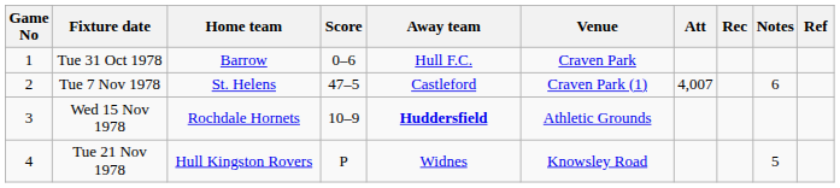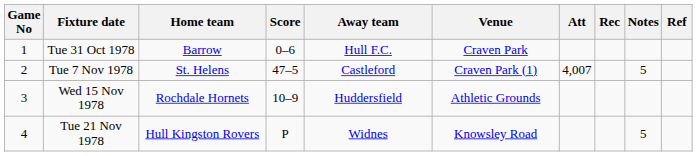 <table class="wikitable" style="text-align:center;">
 <tr>
 <th width=20 abbr="No">Game No</th>
 <th width=110 abbr="Date">Fixture date</th>
 <th width=150 abbr="Home team">Home team</th>
 <th width=40 abbr="Score">Score</th>
 <th width=150 abbr="Away team">Away team</th>
 <th width=150 abbr="Venue">Venue</th>
 <th width=30 abbr="Att">Att</th>
 <th width=30 abbr="Rec">Rec</th>
 <th width=20 abbr="Notes">Notes</th>
 <th width=30 abbr="Ref">Ref</th>
 </tr>
 <tr>
 <td>1</td>
 <td>Tue 31 Oct 1978</td>
 <td><a href='#'>Barrow</a></td>
 <td>0–6</td>
 <td><a href='#'>Hull F.C.</a></td>
 <td><a href='#'>Craven Park</a></td>
 <td></td>
 <td></td>
 <td></td>
 <td></td>
 </tr>
 <tr>
 <td>2</td>
 <td>Tue 7 Nov 1978</td>
 <td><a href='#'>St. Helens</a></td>
 <td>47–5</td>
 <td><a href='#'>Castleford</a></td>
 <td><a href='#'>Craven Park (1)</a></td>
 <td>4,007</td>
 <td></td>
-<td>6</td>
+<td>5</td>
 <td></td>
 </tr>
 <tr>
 <td>3</td>
 <td>Wed 15 Nov 1978</td>
 <td><a href='#'>Rochdale Hornets</a></td>
 <td>10–9</td>
-<td><strong><a href='#'>Huddersfield</a></strong></td>
+<td><a href='#'>Huddersfield</a></td>
 <td><a href='#'>Athletic Grounds</a></td>
 <td></td>
 <td></td>
 <td></td>
 <td></td>
 </tr>
 <tr>
 <td>4</td>
 <td>Tue 21 Nov 1978</td>
 <td><a href='#'>Hull Kingston Rovers</a></td>
 <td>P</td>
 <td><a href='#'>Widnes</a></td>
 <td><a href='#'>Knowsley Road</a></td>
 <td></td>
 <td></td>
 <td>5</td>
 <td></td>
 </tr>
 </table>
